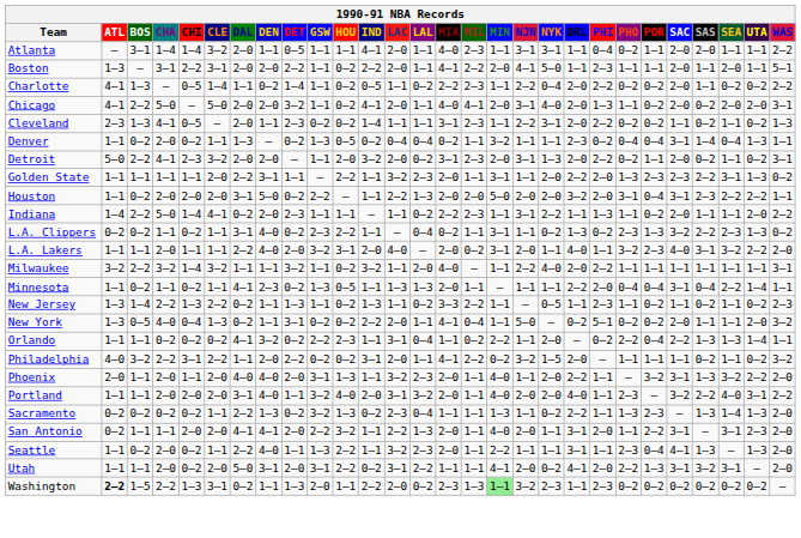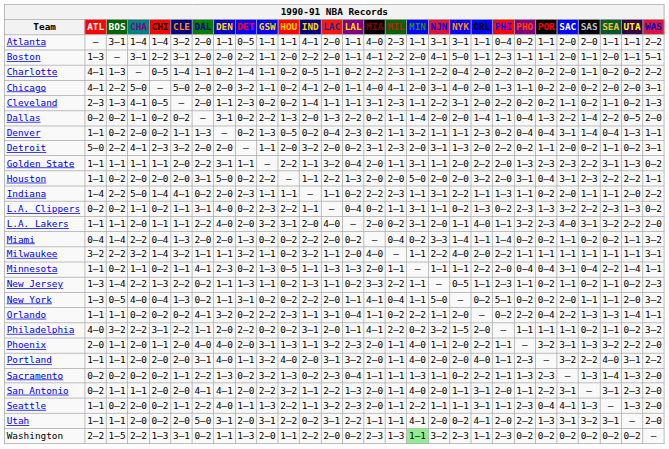 <table class="wikitable" style="font-size:95%; text-align:center;">
 <tr>
 <th colspan=28>1990-91 NBA Records</th>
 </tr>
 <tr>
 <th width=100>Team</th>
 <th style="background:#FF0000;color:#FFFFFF;width=35">ATL</th>
 <th style="background:#006400;color:#FFFFFF;width=35">BOS</th>
 <th style="background:#008080;color:#800080;width=35">CHA</th>
 <th style="background:#FF0000;color:#000000;width=35">CHI</th>
 <th style="background:#000080;color:#FF8C00;width=35">CLE</th>
 <th style="background:#008000;color:#00008B;width=35">DAL</th>
 <th style="background:#0000CD;color:#FFD700;width=35">DEN</th>
 <th style="background:#0000FF;color:#FF0000;width=35">DET</th>
 <th style="background:#0000FF;color:#FFD700;width=35">GSW</th>
 <th style="background:#FF0000;color:#FFD700;width=35">HOU</th>
 <th style="background:#000080;color:#FFD700;width=35">IND</th>
 <th style="background:#F9160D;color:#1A2E8B;width=35">LAC</th>
 <th style="background:#800080;color:#FFD700;width=35">LAL</th>
 <th style="background:#000000;color:#8B0000;width=35">MIA</th>
 <th style="background:#006400;color:#B22222;width=35">MIL</th>
 <th style="background:#0000FF;color:#228B22;width=35">MIN</th>
 <th style="background:#DC143C;color:#0000CD;width=35">NJN</th>
 <th style="background:#0000FF;color:#FF8C00;width=35">NYK</th>
 <th style="background:#0000FF;color:#000000;width=35">ORL</th>
 <th style="background:#FF0000;color:#0000FF;width=35">PHI</th>
 <th style="background:#800080;color:#FF4500;width=35">PHO</th>
 <th style="background:#000000;color:#FF0000;width=35">POR</th>
 <th style="background:#0000FF;color:#FFFFFF;width=35">SAC</th>
 <th style="background:#000000;color:#C0C0C0;width=35">SAS</th>
 <th style="background:#005831;color:#FFC322;width=35">SEA</th>
 <th style="background:#36004A;color:#FFFF00;width=35">UTA</th>
 <th style="background:#DC143C;color:#0000CD;width=35">WAS</th>
 </tr>
 <tr>
 <td style="text-align:left;"><a href='#'>Atlanta</a></td>
 <td>—</td>
 <td>3–1</td>
 <td>1–4</td>
 <td>1–4</td>
 <td>3–2</td>
 <td>2–0</td>
 <td>1–1</td>
 <td>0–5</td>
 <td>1–1</td>
 <td>1–1</td>
 <td>4–1</td>
 <td>2–0</td>
 <td>1–1</td>
 <td>4–0</td>
 <td>2–3</td>
 <td>1–1</td>
 <td>3–1</td>
 <td>3–1</td>
 <td>1–1</td>
 <td>0–4</td>
 <td>0–2</td>
 <td>1–1</td>
 <td>2–0</td>
 <td>2–0</td>
 <td>1–1</td>
 <td>1–1</td>
 <td>2–2</td>
 </tr>
 <tr>
 <td style="text-align:left;"><a href='#'>Boston</a></td>
 <td>1–3</td>
 <td>—</td>
 <td>3–1</td>
 <td>2–2</td>
 <td>3–1</td>
 <td>2–0</td>
 <td>2–0</td>
 <td>2–2</td>
 <td>1–1</td>
-<td>0–2</td>
+<td>2–0</td>
 <td>2–2</td>
 <td>2–0</td>
 <td>1–1</td>
 <td>4–1</td>
 <td>2–2</td>
 <td>2–0</td>
 <td>4–1</td>
 <td>5–0</td>
 <td>1–1</td>
 <td>2–3</td>
 <td>1–1</td>
 <td>1–1</td>
 <td>2–0</td>
 <td>1–1</td>
 <td>2–0</td>
 <td>1–1</td>
 <td>5–1</td>
 </tr>
 <tr>
 <td style="text-align:left;"><a href='#'>Charlotte</a></td>
 <td>4–1</td>
 <td>1–3</td>
 <td>—</td>
 <td>0–5</td>
 <td>1–4</td>
 <td>1–1</td>
 <td>0–2</td>
 <td>1–4</td>
 <td>1–1</td>
 <td>0–2</td>
 <td>0–5</td>
 <td>1–1</td>
 <td>0–2</td>
 <td>2–2</td>
 <td>2–3</td>
 <td>1–1</td>
 <td>2–2</td>
 <td>0–4</td>
 <td>2–0</td>
 <td>2–2</td>
 <td>0–2</td>
 <td>0–2</td>
 <td>2–0</td>
 <td>1–1</td>
 <td>0–2</td>
 <td>0–2</td>
 <td>2–2</td>
 </tr>
 <tr>
 <td style="text-align:left;"><a href='#'>Chicago</a></td>
 <td>4–1</td>
 <td>2–2</td>
 <td>5–0</td>
 <td>—</td>
 <td>5–0</td>
 <td>2–0</td>
 <td>2–0</td>
 <td>3–2</td>
 <td>1–1</td>
 <td>0–2</td>
 <td>4–1</td>
 <td>2–0</td>
 <td>1–1</td>
 <td>4–0</td>
 <td>4–1</td>
 <td>2–0</td>
 <td>3–1</td>
 <td>4–0</td>
 <td>2–0</td>
 <td>1–3</td>
 <td>1–1</td>
 <td>0–2</td>
 <td>2–0</td>
 <td>0–2</td>
 <td>2–0</td>
 <td>2–0</td>
 <td>3–1</td>
 </tr>
 <tr>
 <td style="text-align:left;"><a href='#'>Cleveland</a></td>
 <td>2–3</td>
 <td>1–3</td>
 <td>4–1</td>
 <td>0–5</td>
 <td>—</td>
 <td>2–0</td>
 <td>1–1</td>
 <td>2–3</td>
 <td>0–2</td>
 <td>0–2</td>
 <td>1–4</td>
 <td>1–1</td>
 <td>1–1</td>
 <td>3–1</td>
 <td>2–3</td>
 <td>1–1</td>
 <td>2–2</td>
 <td>3–1</td>
 <td>2–0</td>
 <td>2–2</td>
 <td>0–2</td>
 <td>0–2</td>
 <td>1–1</td>
 <td>0–2</td>
 <td>1–1</td>
 <td>0–2</td>
 <td>1–3</td>
 </tr>
 <tr>
+<td style="text-align:left;"><a href='#'>Dallas</a></td>
+<td>0–2</td>
+<td>0–2</td>
+<td>1–1</td>
+<td>0–2</td>
+<td>0–2</td>
+<td>—</td>
+<td>3–1</td>
+<td>0–2</td>
+<td>2–2</td>
+<td>1–3</td>
+<td>2–0</td>
+<td>1–3</td>
+<td>2–2</td>
+<td>0–2</td>
+<td>1–1</td>
+<td>1–4</td>
+<td>2–0</td>
+<td>2–0</td>
+<td>1–4</td>
+<td>1–1</td>
+<td>0–4</td>
+<td>1–3</td>
+<td>2–2</td>
+<td>1–4</td>
+<td>2–2</td>
+<td>0–5</td>
+<td>2–0</td>
+</tr>
+<tr>
 <td style="text-align:left;"><a href='#'>Denver</a></td>
 <td>1–1</td>
 <td>0–2</td>
 <td>2–0</td>
 <td>0–2</td>
 <td>1–1</td>
 <td>1–3</td>
 <td>—</td>
 <td>0–2</td>
 <td>1–3</td>
 <td>0–5</td>
 <td>0–2</td>
 <td>0–4</td>
-<td>0–4</td>
+<td>2–3</td>
 <td>0–2</td>
 <td>1–1</td>
 <td>3–2</td>
 <td>1–1</td>
 <td>1–1</td>
 <td>2–3</td>
 <td>0–2</td>
 <td>0–4</td>
 <td>0–4</td>
 <td>3–1</td>
 <td>1–4</td>
 <td>0–4</td>
 <td>1–3</td>
 <td>1–1</td>
 </tr>
 <tr>
 <td style="text-align:left;"><a href='#'>Detroit</a></td>
 <td>5–0</td>
 <td>2–2</td>
 <td>4–1</td>
 <td>2–3</td>
 <td>3–2</td>
 <td>2–0</td>
 <td>2–0</td>
 <td>—</td>
 <td>1–1</td>
 <td>2–0</td>
 <td>3–2</td>
 <td>2–0</td>
 <td>0–2</td>
 <td>3–1</td>
 <td>2–3</td>
 <td>2–0</td>
 <td>3–1</td>
 <td>1–3</td>
 <td>2–0</td>
 <td>2–2</td>
 <td>0–2</td>
 <td>1–1</td>
 <td>2–0</td>
 <td>0–2</td>
 <td>1–1</td>
 <td>0–2</td>
 <td>3–1</td>
 </tr>
 <tr>
 <td style="text-align:left;"><a href='#'>Golden State</a></td>
 <td>1–1</td>
 <td>1–1</td>
 <td>1–1</td>
 <td>1–1</td>
 <td>2–0</td>
 <td>2–2</td>
 <td>3–1</td>
 <td>1–1</td>
 <td>—</td>
 <td>2–2</td>
 <td>1–1</td>
 <td>3–2</td>
-<td>2–3</td>
+<td>0–4</td>
 <td>2–0</td>
 <td>1–1</td>
 <td>3–1</td>
 <td>1–1</td>
 <td>2–0</td>
 <td>2–2</td>
 <td>2–0</td>
 <td>1–3</td>
 <td>2–3</td>
 <td>2–3</td>
 <td>2–2</td>
 <td>3–1</td>
 <td>1–3</td>
 <td>0–2</td>
 </tr>
 <tr>
 <td style="text-align:left;"><a href='#'>Houston</a></td>
 <td>1–1</td>
 <td>0–2</td>
 <td>2–0</td>
 <td>2–0</td>
 <td>2–0</td>
 <td>3–1</td>
 <td>5–0</td>
 <td>0–2</td>
 <td>2–2</td>
 <td>—</td>
 <td>1–1</td>
 <td>2–2</td>
 <td>1–3</td>
 <td>2–0</td>
 <td>2–0</td>
 <td>5–0</td>
 <td>2–0</td>
 <td>2–0</td>
 <td>3–2</td>
 <td>2–0</td>
 <td>3–1</td>
 <td>0–4</td>
 <td>3–1</td>
 <td>2–3</td>
 <td>2–2</td>
 <td>2–2</td>
 <td>1–1</td>
 </tr>
 <tr>
 <td style="text-align:left;"><a href='#'>Indiana</a></td>
 <td>1–4</td>
 <td>2–2</td>
 <td>5–0</td>
 <td>1–4</td>
 <td>4–1</td>
 <td>0–2</td>
 <td>2–0</td>
 <td>2–3</td>
 <td>1–1</td>
 <td>1–1</td>
 <td>—</td>
 <td>1–1</td>
 <td>0–2</td>
 <td>2–2</td>
 <td>2–3</td>
 <td>1–1</td>
 <td>3–1</td>
 <td>2–2</td>
 <td>1–1</td>
 <td>1–3</td>
 <td>1–1</td>
 <td>0–2</td>
 <td>2–0</td>
 <td>1–1</td>
 <td>1–1</td>
 <td>2–0</td>
 <td>2–2</td>
 </tr>
 <tr>
 <td style="text-align:left;"><a href='#'>L.A. Clippers</a></td>
 <td>0–2</td>
 <td>0–2</td>
 <td>1–1</td>
 <td>0–2</td>
 <td>1–1</td>
 <td>3–1</td>
 <td>4–0</td>
 <td>0–2</td>
 <td>2–3</td>
 <td>2–2</td>
 <td>1–1</td>
 <td>—</td>
 <td>0–4</td>
 <td>0–2</td>
 <td>1–1</td>
 <td>3–1</td>
 <td>1–1</td>
 <td>0–2</td>
 <td>1–3</td>
 <td>0–2</td>
 <td>2–3</td>
 <td>1–3</td>
 <td>3–2</td>
 <td>2–2</td>
 <td>2–3</td>
 <td>1–3</td>
 <td>0–2</td>
 </tr>
 <tr>
 <td style="text-align:left;"><a href='#'>L.A. Lakers</a></td>
 <td>1–1</td>
 <td>1–1</td>
 <td>2–0</td>
 <td>1–1</td>
 <td>1–1</td>
 <td>2–2</td>
 <td>4–0</td>
 <td>2–0</td>
 <td>3–2</td>
 <td>3–1</td>
 <td>2–0</td>
 <td>4–0</td>
 <td>—</td>
 <td>2–0</td>
 <td>0–2</td>
 <td>3–1</td>
 <td>2–0</td>
 <td>1–1</td>
 <td>4–0</td>
 <td>1–1</td>
 <td>3–2</td>
 <td>2–3</td>
 <td>4–0</td>
 <td>3–1</td>
 <td>3–2</td>
 <td>2–2</td>
 <td>2–0</td>
+</tr>
+<tr>
+<td style="text-align:left;"><a href='#'>Miami</a></td>
+<td>0–4</td>
+<td>1–4</td>
+<td>2–2</td>
+<td>0–4</td>
+<td>1–3</td>
+<td>2–0</td>
+<td>2–0</td>
+<td>1–3</td>
+<td>0–2</td>
+<td>0–2</td>
+<td>2–2</td>
+<td>2–0</td>
+<td>0–2</td>
+<td>—</td>
+<td>0–4</td>
+<td>0–2</td>
+<td>3–3</td>
+<td>1–4</td>
+<td>1–1</td>
+<td>1–4</td>
+<td>0–2</td>
+<td>0–2</td>
+<td>1–1</td>
+<td>0–2</td>
+<td>0–2</td>
+<td>1–1</td>
+<td>3–2</td>
 </tr>
 <tr>
 <td style="text-align:left;"><a href='#'>Milwaukee</a></td>
 <td>3–2</td>
 <td>2–2</td>
 <td>3–2</td>
 <td>1–4</td>
 <td>3–2</td>
 <td>1–1</td>
 <td>1–1</td>
 <td>3–2</td>
 <td>1–1</td>
 <td>0–2</td>
 <td>3–2</td>
 <td>1–1</td>
 <td>2–0</td>
 <td>4–0</td>
 <td>—</td>
 <td>1–1</td>
 <td>2–2</td>
 <td>4–0</td>
 <td>2–0</td>
 <td>2–2</td>
 <td>1–1</td>
 <td>1–1</td>
 <td>1–1</td>
 <td>1–1</td>
 <td>1–1</td>
 <td>1–1</td>
 <td>3–1</td>
 </tr>
 <tr>
 <td style="text-align:left;"><a href='#'>Minnesota</a></td>
 <td>1–1</td>
 <td>0–2</td>
 <td>1–1</td>
 <td>0–2</td>
 <td>1–1</td>
 <td>4–1</td>
 <td>2–3</td>
 <td>0–2</td>
 <td>1–3</td>
 <td>0–5</td>
 <td>1–1</td>
 <td>1–3</td>
 <td>1–3</td>
 <td>2–0</td>
 <td>1–1</td>
 <td>—</td>
 <td>1–1</td>
 <td>1–1</td>
 <td>2–2</td>
 <td>2–0</td>
 <td>0–4</td>
 <td>0–4</td>
 <td>3–1</td>
 <td>0–4</td>
 <td>2–2</td>
 <td>1–4</td>
 <td>1–1</td>
 </tr>
 <tr>
 <td style="text-align:left;"><a href='#'>New Jersey</a></td>
 <td>1–3</td>
 <td>1–4</td>
 <td>2–2</td>
 <td>1–3</td>
 <td>2–2</td>
 <td>0–2</td>
 <td>1–1</td>
 <td>1–3</td>
 <td>1–1</td>
 <td>0–2</td>
 <td>1–3</td>
 <td>1–1</td>
 <td>0–2</td>
 <td>3–3</td>
 <td>2–2</td>
 <td>1–1</td>
 <td>—</td>
 <td>0–5</td>
 <td>1–1</td>
 <td>2–3</td>
 <td>1–1</td>
 <td>0–2</td>
 <td>1–1</td>
 <td>0–2</td>
 <td>1–1</td>
 <td>0–2</td>
 <td>2–3</td>
 </tr>
 <tr>
 <td style="text-align:left;"><a href='#'>New York</a></td>
 <td>1–3</td>
 <td>0–5</td>
 <td>4–0</td>
 <td>0–4</td>
 <td>1–3</td>
 <td>0–2</td>
 <td>1–1</td>
 <td>3–1</td>
 <td>0–2</td>
 <td>0–2</td>
 <td>2–2</td>
 <td>2–0</td>
 <td>1–1</td>
 <td>4–1</td>
 <td>0–4</td>
 <td>1–1</td>
 <td>5–0</td>
 <td>—</td>
 <td>0–2</td>
 <td>5–1</td>
 <td>0–2</td>
 <td>0–2</td>
 <td>2–0</td>
 <td>1–1</td>
 <td>1–1</td>
 <td>2–0</td>
 <td>3–2</td>
 </tr>
 <tr>
 <td style="text-align:left;"><a href='#'>Orlando</a></td>
 <td>1–1</td>
 <td>1–1</td>
 <td>0–2</td>
 <td>0–2</td>
 <td>0–2</td>
 <td>4–1</td>
 <td>3–2</td>
 <td>0–2</td>
 <td>2–2</td>
 <td>2–3</td>
 <td>1–1</td>
 <td>3–1</td>
 <td>0–4</td>
 <td>1–1</td>
 <td>0–2</td>
 <td>2–2</td>
 <td>1–1</td>
 <td>2–0</td>
 <td>—</td>
 <td>0–2</td>
 <td>2–2</td>
 <td>0–4</td>
 <td>2–2</td>
 <td>1–3</td>
 <td>1–3</td>
 <td>1–4</td>
 <td>1–1</td>
 </tr>
 <tr>
 <td style="text-align:left;"><a href='#'>Philadelphia</a></td>
 <td>4–0</td>
 <td>3–2</td>
 <td>2–2</td>
 <td>3–1</td>
 <td>2–2</td>
 <td>1–1</td>
 <td>2–0</td>
 <td>2–2</td>
 <td>0–2</td>
 <td>0–2</td>
 <td>3–1</td>
 <td>2–0</td>
 <td>1–1</td>
 <td>4–1</td>
 <td>2–2</td>
 <td>0–2</td>
 <td>3–2</td>
 <td>1–5</td>
 <td>2–0</td>
 <td>—</td>
 <td>1–1</td>
 <td>1–1</td>
 <td>1–1</td>
 <td>0–2</td>
 <td>1–1</td>
 <td>0–2</td>
 <td>3–2</td>
 </tr>
 <tr>
 <td style="text-align:left;"><a href='#'>Phoenix</a></td>
 <td>2–0</td>
 <td>1–1</td>
 <td>2–0</td>
 <td>1–1</td>
 <td>2–0</td>
 <td>4–0</td>
 <td>4–0</td>
 <td>2–0</td>
 <td>3–1</td>
 <td>1–3</td>
 <td>1–1</td>
 <td>3–2</td>
 <td>2–3</td>
 <td>2–0</td>
 <td>1–1</td>
 <td>4–0</td>
 <td>1–1</td>
 <td>2–0</td>
 <td>2–2</td>
 <td>1–1</td>
 <td>—</td>
 <td>3–2</td>
 <td>3–1</td>
 <td>1–3</td>
 <td>3–2</td>
 <td>2–2</td>
 <td>2–0</td>
 </tr>
 <tr>
 <td style="text-align:left;"><a href='#'>Portland</a></td>
 <td>1–1</td>
 <td>1–1</td>
 <td>2–0</td>
 <td>2–0</td>
 <td>2–0</td>
 <td>3–1</td>
 <td>4–0</td>
 <td>1–1</td>
 <td>3–2</td>
 <td>4–0</td>
 <td>2–0</td>
 <td>3–1</td>
 <td>3–2</td>
 <td>2–0</td>
 <td>1–1</td>
 <td>4–0</td>
 <td>2–0</td>
 <td>2–0</td>
 <td>4–0</td>
 <td>1–1</td>
 <td>2–3</td>
 <td>—</td>
 <td>3–2</td>
 <td>2–2</td>
 <td>4–0</td>
 <td>3–1</td>
 <td>2–2</td>
 </tr>
 <tr>
 <td style="text-align:left;"><a href='#'>Sacramento</a></td>
 <td>0–2</td>
 <td>0–2</td>
 <td>0–2</td>
 <td>0–2</td>
 <td>1–1</td>
 <td>2–2</td>
 <td>1–3</td>
 <td>0–2</td>
 <td>3–2</td>
 <td>1–3</td>
 <td>0–2</td>
 <td>2–3</td>
 <td>0–4</td>
 <td>1–1</td>
 <td>1–1</td>
 <td>1–3</td>
 <td>1–1</td>
 <td>0–2</td>
 <td>2–2</td>
 <td>1–1</td>
 <td>1–3</td>
 <td>2–3</td>
 <td>—</td>
 <td>1–3</td>
 <td>1–4</td>
 <td>1–3</td>
 <td>2–0</td>
 </tr>
 <tr>
 <td style="text-align:left;"><a href='#'>San Antonio</a></td>
 <td>0–2</td>
 <td>1–1</td>
 <td>1–1</td>
 <td>2–0</td>
 <td>2–0</td>
 <td>4–1</td>
 <td>4–1</td>
 <td>2–0</td>
 <td>2–2</td>
 <td>3–2</td>
 <td>1–1</td>
 <td>2–2</td>
 <td>1–3</td>
 <td>2–0</td>
 <td>1–1</td>
 <td>4–0</td>
 <td>2–0</td>
 <td>1–1</td>
 <td>3–1</td>
 <td>2–0</td>
 <td>1–1</td>
 <td>2–2</td>
 <td>3–1</td>
 <td>—</td>
 <td>3–1</td>
 <td>2–3</td>
 <td>2–0</td>
 </tr>
 <tr>
 <td style="text-align:left;"><a href='#'>Seattle</a></td>
 <td>1–1</td>
 <td>0–2</td>
 <td>2–0</td>
 <td>0–2</td>
 <td>1–1</td>
 <td>2–2</td>
 <td>4–0</td>
 <td>1–1</td>
 <td>1–3</td>
 <td>2–2</td>
 <td>1–1</td>
 <td>3–2</td>
 <td>2–3</td>
 <td>2–0</td>
 <td>1–1</td>
 <td>2–2</td>
 <td>1–1</td>
 <td>1–1</td>
 <td>3–1</td>
 <td>1–1</td>
 <td>2–3</td>
 <td>0–4</td>
 <td>4–1</td>
 <td>1–3</td>
 <td>—</td>
 <td>1–3</td>
 <td>2–0</td>
 </tr>
 <tr>
 <td style="text-align:left;"><a href='#'>Utah</a></td>
 <td>1–1</td>
 <td>1–1</td>
 <td>2–0</td>
 <td>0–2</td>
 <td>2–0</td>
 <td>5–0</td>
 <td>3–1</td>
 <td>2–0</td>
 <td>3–1</td>
 <td>2–2</td>
 <td>0–2</td>
 <td>3–1</td>
 <td>2–2</td>
 <td>1–1</td>
 <td>1–1</td>
 <td>4–1</td>
 <td>2–0</td>
 <td>0–2</td>
 <td>4–1</td>
 <td>2–0</td>
 <td>2–2</td>
 <td>1–3</td>
 <td>3–1</td>
 <td>3–2</td>
 <td>3–1</td>
 <td>—</td>
 <td>2–0</td>
 </tr>
 <tr>
 <td style="text-align:left;">Washington</td>
-<td><strong>2–2</strong></td>
+<td>2–2</td>
 <td>1–5</td>
 <td>2–2</td>
 <td>1–3</td>
 <td>3–1</td>
 <td>0–2</td>
 <td>1–1</td>
 <td>1–3</td>
 <td>2–0</td>
 <td>1–1</td>
 <td>2–2</td>
 <td>2–0</td>
 <td>0–2</td>
 <td>2–3</td>
 <td>1–3</td>
 <td style="background: lightgreen;">1–1</td>
 <td>3–2</td>
 <td>2–3</td>
 <td>1–1</td>
 <td>2–3</td>
 <td>0–2</td>
 <td>0–2</td>
 <td>0–2</td>
 <td>0–2</td>
 <td>0–2</td>
 <td>0–2</td>
 <td>—</td>
 </tr>
 </table>
